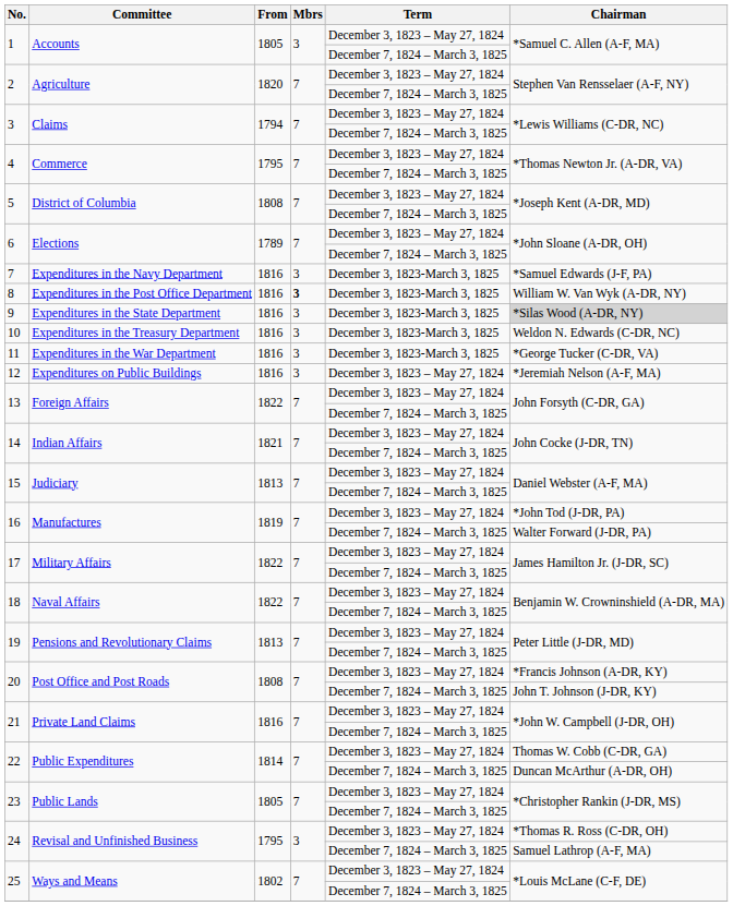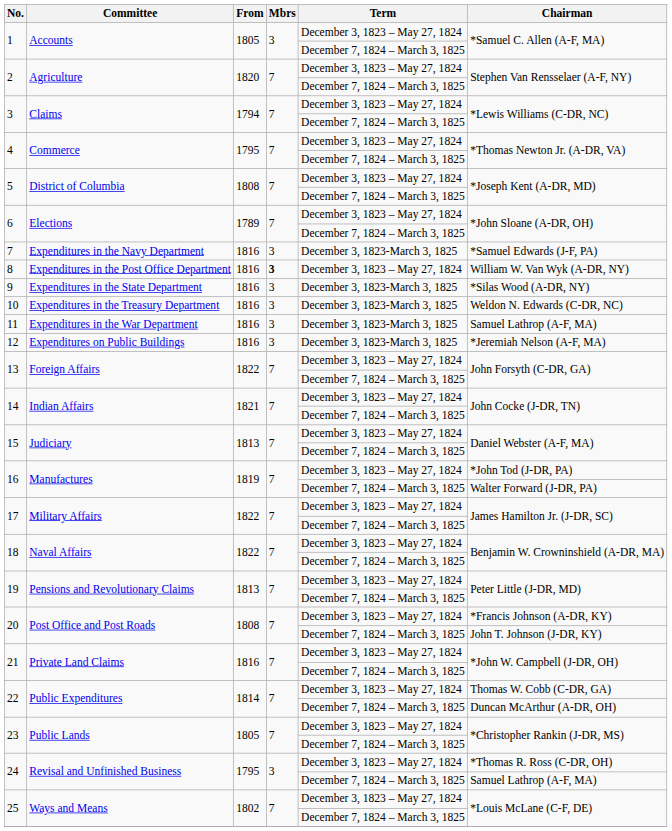 <table class="wikitable">
 <tr valign=bottom>
 <th>No.</th>
 <th>Committee</th>
 <th>From</th>
 <th>Mbrs</th>
 <th>Term</th>
 <th>Chairman</th>
 </tr>
 <tr>
 <td rowspan=2>1</td>
 <td rowspan=2><a href='#'>Accounts</a></td>
 <td rowspan=2>1805</td>
 <td rowspan=2>3</td>
 <td>December 3, 1823 – May 27, 1824</td>
 <td rowspan=2>*Samuel C. Allen (A-F, MA)</td>
 </tr>
 <tr>
 <td>December 7, 1824 – March 3, 1825</td>
 </tr>
 <tr>
 <td rowspan=2>2</td>
 <td rowspan=2><a href='#'>Agriculture</a></td>
 <td rowspan=2>1820</td>
 <td rowspan=2>7</td>
 <td>December 3, 1823 – May 27, 1824</td>
 <td rowspan=2>Stephen Van Rensselaer (A-F, NY)</td>
 </tr>
 <tr>
 <td>December 7, 1824 – March 3, 1825</td>
 </tr>
 <tr>
 <td rowspan=2>3</td>
 <td rowspan=2><a href='#'>Claims</a></td>
 <td rowspan=2>1794</td>
 <td rowspan=2>7</td>
 <td>December 3, 1823 – May 27, 1824</td>
 <td rowspan=2>*Lewis Williams (C-DR, NC)</td>
 </tr>
 <tr>
 <td>December 7, 1824 – March 3, 1825</td>
 </tr>
 <tr>
 <td rowspan=2>4</td>
 <td rowspan=2><a href='#'>Commerce</a></td>
 <td rowspan=2>1795</td>
 <td rowspan=2>7</td>
 <td>December 3, 1823 – May 27, 1824</td>
 <td rowspan=2>*Thomas Newton Jr. (A-DR, VA)</td>
 </tr>
 <tr>
 <td>December 7, 1824 – March 3, 1825</td>
 </tr>
 <tr>
 <td rowspan=2>5</td>
 <td rowspan=2><a href='#'>District of Columbia</a></td>
 <td rowspan=2>1808</td>
 <td rowspan=2>7</td>
 <td>December 3, 1823 – May 27, 1824</td>
 <td rowspan=2>*Joseph Kent (A-DR, MD)</td>
 </tr>
 <tr>
 <td>December 7, 1824 – March 3, 1825</td>
 </tr>
 <tr>
 <td rowspan=2>6</td>
 <td rowspan=2><a href='#'>Elections</a></td>
 <td rowspan=2>1789</td>
 <td rowspan=2>7</td>
 <td>December 3, 1823 – May 27, 1824</td>
 <td rowspan=2>*John Sloane (A-DR, OH)</td>
 </tr>
 <tr>
 <td>December 7, 1824 – March 3, 1825</td>
 </tr>
 <tr>
 <td>7</td>
 <td><a href='#'>Expenditures in the Navy Department</a></td>
 <td>1816</td>
 <td>3</td>
 <td>December 3, 1823-March 3, 1825</td>
 <td>*Samuel Edwards (J-F, PA)</td>
 </tr>
 <tr>
 <td>8</td>
 <td><a href='#'>Expenditures in the Post Office Department</a></td>
 <td>1816</td>
 <td><strong>3</strong></td>
-<td>December 3, 1823-March 3, 1825</td>
+<td>December 3, 1823 – May 27, 1824</td>
 <td>William W. Van Wyk (A-DR, NY)</td>
 </tr>
 <tr>
 <td>9</td>
 <td><a href='#'>Expenditures in the State Department</a></td>
 <td>1816</td>
 <td>3</td>
 <td>December 3, 1823-March 3, 1825</td>
-<td style="background: lightgrey;">*Silas Wood (A-DR, NY)</td>
+<td>*Silas Wood (A-DR, NY)</td>
 </tr>
 <tr>
 <td>10</td>
 <td><a href='#'>Expenditures in the Treasury Department</a></td>
 <td>1816</td>
 <td>3</td>
 <td>December 3, 1823-March 3, 1825</td>
 <td>Weldon N. Edwards (C-DR, NC)</td>
 </tr>
 <tr>
 <td>11</td>
 <td><a href='#'>Expenditures in the War Department</a></td>
 <td>1816</td>
 <td>3</td>
 <td>December 3, 1823-March 3, 1825</td>
-<td>*George Tucker (C-DR, VA)</td>
+<td>Samuel Lathrop (A-F, MA)</td>
 </tr>
 <tr>
 <td>12</td>
 <td><a href='#'>Expenditures on Public Buildings</a></td>
 <td>1816</td>
 <td>3</td>
-<td>December 3, 1823 – May 27, 1824</td>
+<td>December 3, 1823-March 3, 1825</td>
 <td>*Jeremiah Nelson (A-F, MA)</td>
 </tr>
 <tr>
 <td rowspan=2>13</td>
 <td rowspan=2><a href='#'>Foreign Affairs</a></td>
 <td rowspan=2>1822</td>
 <td rowspan=2>7</td>
 <td>December 3, 1823 – May 27, 1824</td>
 <td rowspan=2>John Forsyth (C-DR, GA)</td>
 </tr>
 <tr>
 <td>December 7, 1824 – March 3, 1825</td>
 </tr>
 <tr>
 <td rowspan=2>14</td>
 <td rowspan=2><a href='#'>Indian Affairs</a></td>
 <td rowspan=2>1821</td>
 <td rowspan=2>7</td>
 <td>December 3, 1823 – May 27, 1824</td>
 <td rowspan=2>John Cocke (J-DR, TN)</td>
 </tr>
 <tr>
 <td>December 7, 1824 – March 3, 1825</td>
 </tr>
 <tr>
 <td rowspan=2>15</td>
 <td rowspan=2><a href='#'>Judiciary</a></td>
 <td rowspan=2>1813</td>
 <td rowspan=2>7</td>
 <td>December 3, 1823 – May 27, 1824</td>
 <td rowspan=2>Daniel Webster (A-F, MA)</td>
 </tr>
 <tr>
 <td>December 7, 1824 – March 3, 1825</td>
 </tr>
 <tr>
 <td rowspan=2>16</td>
 <td rowspan=2><a href='#'>Manufactures</a></td>
 <td rowspan=2>1819</td>
 <td rowspan=2>7</td>
 <td>December 3, 1823 – May 27, 1824</td>
 <td>*John Tod (J-DR, PA)</td>
 </tr>
 <tr>
 <td>December 7, 1824 – March 3, 1825</td>
 <td>Walter Forward (J-DR, PA)</td>
 </tr>
 <tr>
 <td rowspan=2>17</td>
 <td rowspan=2><a href='#'>Military Affairs</a></td>
 <td rowspan=2>1822</td>
 <td rowspan=2>7</td>
 <td>December 3, 1823 – May 27, 1824</td>
 <td rowspan=2>James Hamilton Jr. (J-DR, SC)</td>
 </tr>
 <tr>
 <td>December 7, 1824 – March 3, 1825</td>
 </tr>
 <tr>
 <td rowspan=2>18</td>
 <td rowspan=2><a href='#'>Naval Affairs</a></td>
 <td rowspan=2>1822</td>
 <td rowspan=2>7</td>
 <td>December 3, 1823 – May 27, 1824</td>
 <td rowspan=2>Benjamin W. Crowninshield (A-DR, MA)</td>
 </tr>
 <tr>
 <td>December 7, 1824 – March 3, 1825</td>
 </tr>
 <tr>
 <td rowspan=2>19</td>
 <td rowspan=2><a href='#'>Pensions and Revolutionary Claims</a></td>
 <td rowspan=2>1813</td>
 <td rowspan=2>7</td>
 <td>December 3, 1823 – May 27, 1824</td>
 <td rowspan=2>Peter Little (J-DR, MD)</td>
 </tr>
 <tr>
 <td>December 7, 1824 – March 3, 1825</td>
 </tr>
 <tr>
 <td rowspan=2>20</td>
 <td rowspan=2><a href='#'>Post Office and Post Roads</a></td>
 <td rowspan=2>1808</td>
 <td rowspan=2>7</td>
 <td>December 3, 1823 – May 27, 1824</td>
 <td>*Francis Johnson (A-DR, KY)</td>
 </tr>
 <tr>
 <td>December 7, 1824 – March 3, 1825</td>
 <td>John T. Johnson (J-DR, KY)</td>
 </tr>
 <tr>
 <td rowspan=2>21</td>
 <td rowspan=2><a href='#'>Private Land Claims</a></td>
 <td rowspan=2>1816</td>
 <td rowspan=2>7</td>
 <td>December 3, 1823 – May 27, 1824</td>
 <td rowspan=2>*John W. Campbell (J-DR, OH)</td>
 </tr>
 <tr>
 <td>December 7, 1824 – March 3, 1825</td>
 </tr>
 <tr>
 <td rowspan=2>22</td>
 <td rowspan=2><a href='#'>Public Expenditures</a></td>
 <td rowspan=2>1814</td>
 <td rowspan=2>7</td>
 <td>December 3, 1823 – May 27, 1824</td>
 <td>Thomas W. Cobb (C-DR, GA)</td>
 </tr>
 <tr>
 <td>December 7, 1824 – March 3, 1825</td>
 <td>Duncan McArthur (A-DR, OH)</td>
 </tr>
 <tr>
 <td rowspan=2>23</td>
 <td rowspan=2><a href='#'>Public Lands</a></td>
 <td rowspan=2>1805</td>
 <td rowspan=2>7</td>
 <td>December 3, 1823 – May 27, 1824</td>
 <td rowspan=2>*Christopher Rankin (J-DR, MS)</td>
 </tr>
 <tr>
 <td>December 7, 1824 – March 3, 1825</td>
 </tr>
 <tr>
 <td rowspan=2>24</td>
 <td rowspan=2><a href='#'>Revisal and Unfinished Business</a></td>
 <td rowspan=2>1795</td>
 <td rowspan=2>3</td>
 <td>December 3, 1823 – May 27, 1824</td>
 <td>*Thomas R. Ross (C-DR, OH)</td>
 </tr>
 <tr>
 <td>December 7, 1824 – March 3, 1825</td>
 <td>Samuel Lathrop (A-F, MA)</td>
 </tr>
 <tr>
 <td rowspan=2>25</td>
 <td rowspan=2><a href='#'>Ways and Means</a></td>
 <td rowspan=2>1802</td>
 <td rowspan=2>7</td>
 <td>December 3, 1823 – May 27, 1824</td>
 <td rowspan=2>*Louis McLane (C-F, DE)</td>
 </tr>
 <tr>
 <td>December 7, 1824 – March 3, 1825</td>
 </tr>
 <tr>
 </tr>
 </table>
